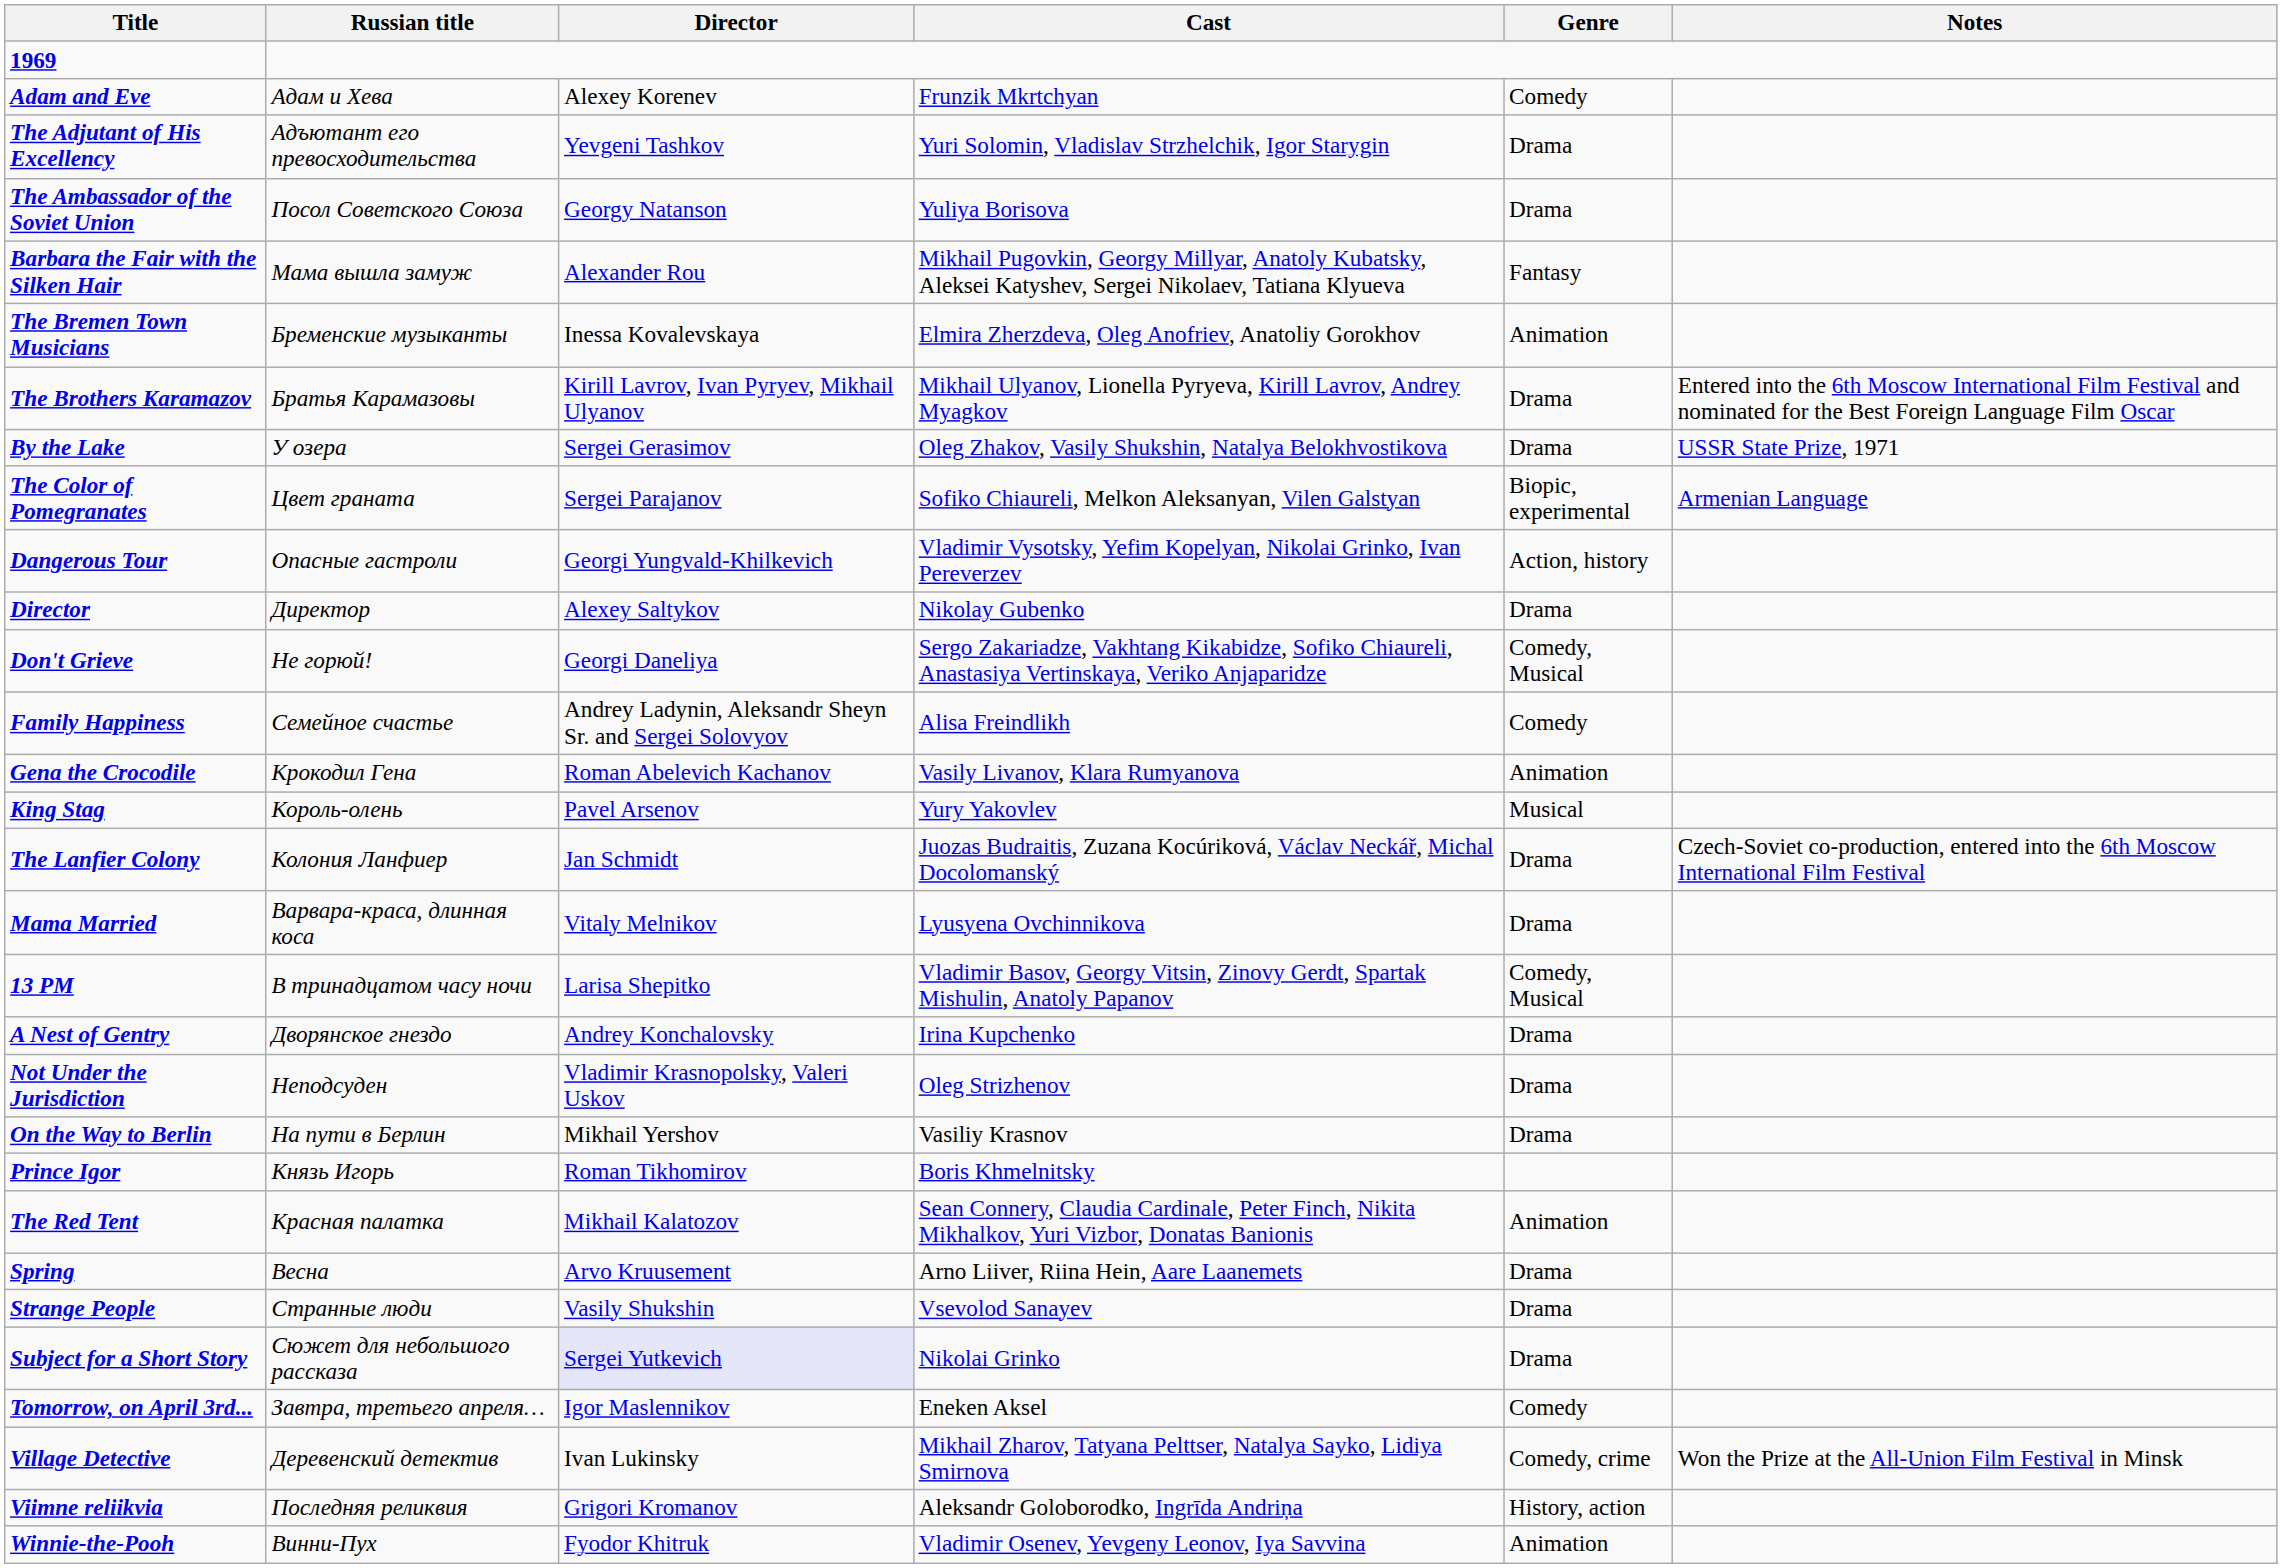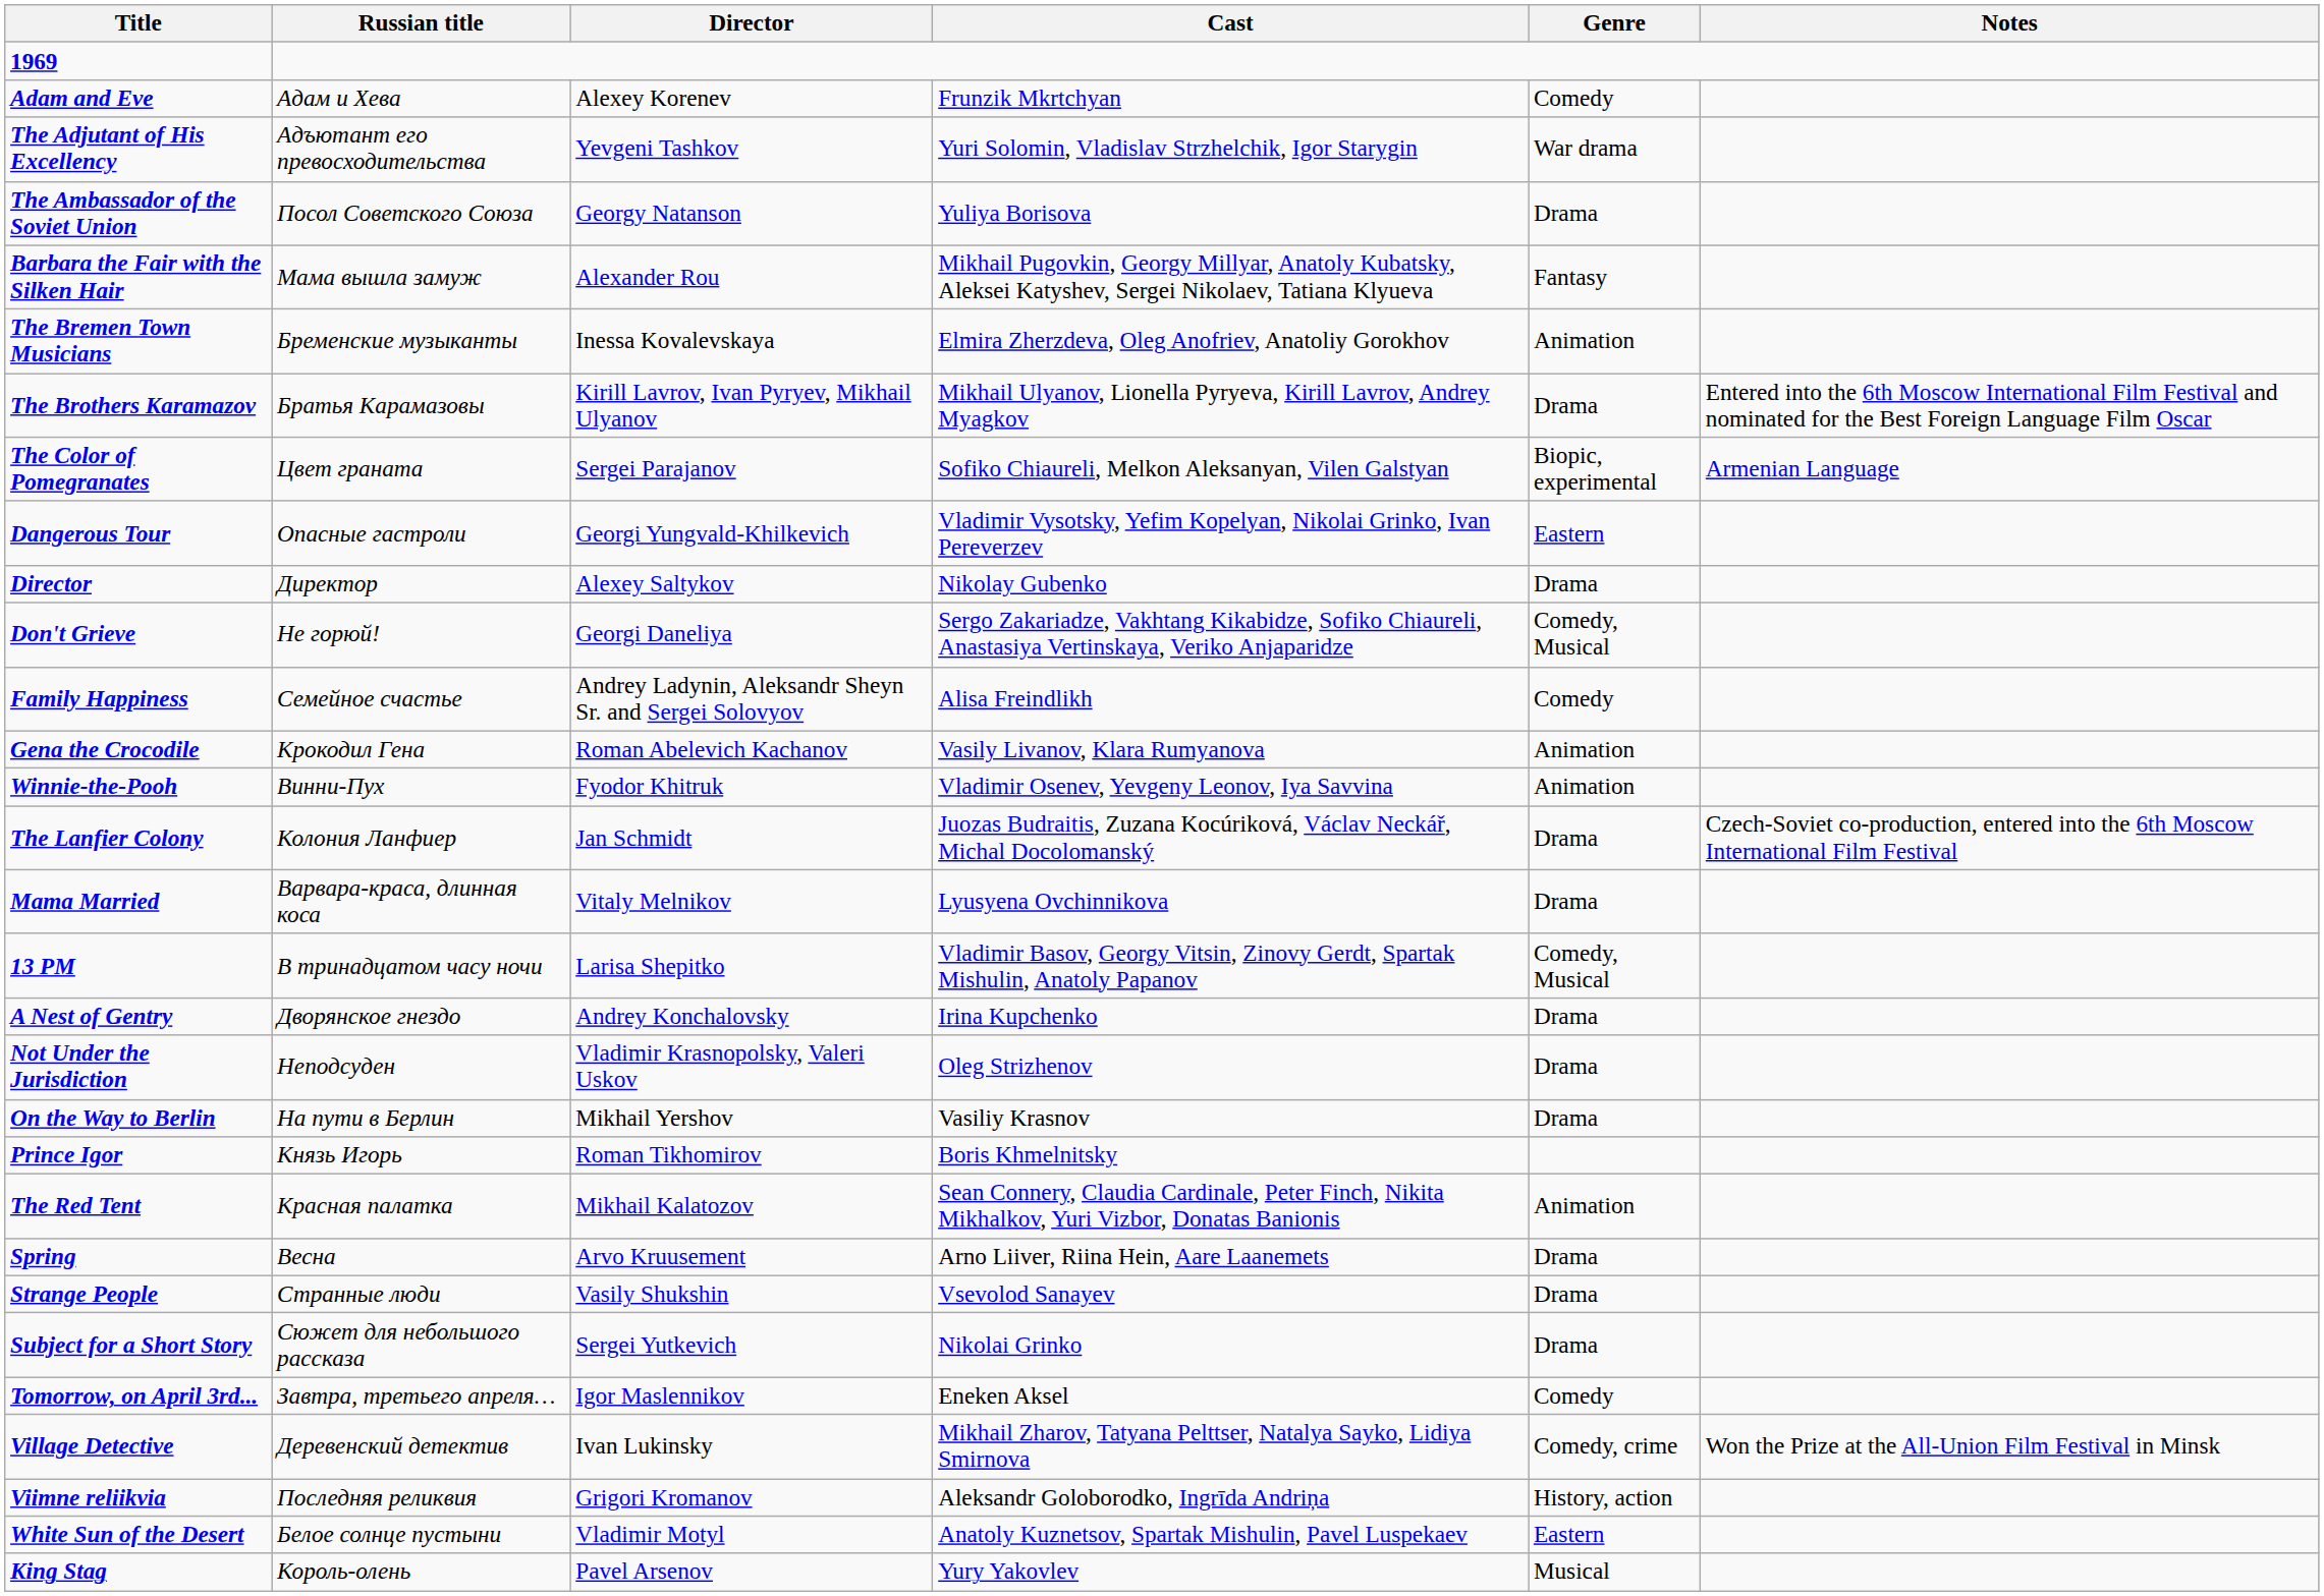 <table class="wikitable">
 <tr>
 <th>Title</th>
 <th>Russian title</th>
 <th>Director</th>
 <th>Cast</th>
 <th>Genre</th>
 <th>Notes</th>
 </tr>
 <tr>
 <td><strong><a href='#'>1969</a></strong></td>
 </tr>
 <tr>
 <td><strong><em><a href='#'>Adam and Eve</a></em></strong></td>
 <td><em>Адам и Хева</em></td>
 <td>Alexey Korenev</td>
 <td><a href='#'>Frunzik Mkrtchyan</a></td>
 <td>Comedy</td>
 <td></td>
 </tr>
 <tr>
 <td><strong><em><a href='#'>The Adjutant of His Excellency</a></em></strong></td>
 <td><em>Адъютант его превосходительства</em></td>
 <td><a href='#'>Yevgeni Tashkov</a></td>
 <td><a href='#'>Yuri Solomin</a>, <a href='#'>Vladislav Strzhelchik</a>, <a href='#'>Igor Starygin</a></td>
-<td>Drama</td>
+<td>War drama</td>
 <td></td>
 </tr>
 <tr>
 <td><strong><em><a href='#'>The Ambassador of the Soviet Union</a></em></strong></td>
 <td><em>Посол Советского Союза</em></td>
 <td><a href='#'>Georgy Natanson</a></td>
 <td><a href='#'>Yuliya Borisova</a></td>
 <td>Drama</td>
 <td></td>
 </tr>
 <tr>
 <td><strong><em><a href='#'>Barbara the Fair with the Silken Hair</a></em></strong></td>
 <td><em>Мама вышла замуж</em></td>
 <td><a href='#'>Alexander Rou</a></td>
 <td><a href='#'>Mikhail Pugovkin</a>, <a href='#'>Georgy Millyar</a>, <a href='#'>Anatoly Kubatsky</a>, Aleksei Katyshev, Sergei Nikolaev, Tatiana Klyueva</td>
 <td>Fantasy</td>
 <td></td>
 </tr>
 <tr>
 <td><strong><em><a href='#'>The Bremen Town Musicians</a></em></strong></td>
 <td><em>Бременские музыканты</em></td>
 <td>Inessa Kovalevskaya</td>
 <td><a href='#'>Elmira Zherzdeva</a>, <a href='#'>Oleg Anofriev</a>, Anatoliy Gorokhov</td>
 <td>Animation</td>
 <td></td>
 </tr>
 <tr>
 <td><strong><em><a href='#'>The Brothers Karamazov</a></em></strong></td>
 <td><em>Братья Карамазовы</em></td>
 <td><a href='#'>Kirill Lavrov</a>, <a href='#'>Ivan Pyryev</a>, <a href='#'>Mikhail Ulyanov</a></td>
 <td><a href='#'>Mikhail Ulyanov</a>, Lionella Pyryeva, <a href='#'>Kirill Lavrov</a>, <a href='#'>Andrey Myagkov</a></td>
 <td>Drama</td>
 <td>Entered into the <a href='#'>6th Moscow International Film Festival</a> and nominated for the Best Foreign Language Film <a href='#'>Oscar</a></td>
 </tr>
 <tr>
-<td><strong><em><a href='#'>By the Lake</a></em></strong></td>
-<td><em>У озера</em></td>
-<td><a href='#'>Sergei Gerasimov</a></td>
-<td><a href='#'>Oleg Zhakov</a>, <a href='#'>Vasily Shukshin</a>, <a href='#'>Natalya Belokhvostikova</a></td>
-<td>Drama</td>
-<td><a href='#'>USSR State Prize</a>, 1971</td>
-</tr>
-<tr>
 <td><strong><em><a href='#'>The Color of Pomegranates</a></em></strong></td>
 <td><em>Цвет граната</em></td>
 <td><a href='#'>Sergei Parajanov</a></td>
 <td><a href='#'>Sofiko Chiaureli</a>, Melkon Aleksanyan, <a href='#'>Vilen Galstyan</a></td>
 <td>Biopic, experimental</td>
 <td><a href='#'>Armenian Language</a></td>
 </tr>
 <tr>
 <td><strong><em><a href='#'>Dangerous Tour</a></em></strong></td>
 <td><em>Опасные гастроли</em></td>
 <td><a href='#'>Georgi Yungvald-Khilkevich</a></td>
 <td><a href='#'>Vladimir Vysotsky</a>, <a href='#'>Yefim Kopelyan</a>, <a href='#'>Nikolai Grinko</a>, <a href='#'>Ivan Pereverzev</a></td>
-<td>Action, history</td>
+<td><a href='#'>Eastern</a></td>
 <td></td>
 </tr>
 <tr>
 <td><strong><em><a href='#'>Director</a></em></strong></td>
 <td><em>Директор</em></td>
 <td><a href='#'>Alexey Saltykov</a></td>
 <td><a href='#'>Nikolay Gubenko</a></td>
 <td>Drama</td>
 <td></td>
 </tr>
 <tr>
 <td><strong><em><a href='#'>Don't Grieve</a></em></strong></td>
 <td><em>Не горюй!</em></td>
 <td><a href='#'>Georgi Daneliya</a></td>
 <td><a href='#'>Sergo Zakariadze</a>, <a href='#'>Vakhtang Kikabidze</a>, <a href='#'>Sofiko Chiaureli</a>, <a href='#'>Anastasiya Vertinskaya</a>, <a href='#'>Veriko Anjaparidze</a></td>
 <td>Comedy, Musical</td>
 <td></td>
 </tr>
 <tr>
 <td><strong><em><a href='#'>Family Happiness</a></em></strong></td>
 <td><em>Семейное счастье</em></td>
 <td>Andrey Ladynin, Aleksandr Sheyn Sr. and <a href='#'>Sergei Solovyov</a></td>
 <td><a href='#'>Alisa Freindlikh</a></td>
 <td>Comedy</td>
 <td></td>
 </tr>
 <tr>
 <td><strong><em><a href='#'>Gena the Crocodile</a></em></strong></td>
 <td><em>Крокодил Гена</em></td>
 <td><a href='#'>Roman Abelevich Kachanov</a></td>
 <td><a href='#'>Vasily Livanov</a>, <a href='#'>Klara Rumyanova</a></td>
 <td>Animation</td>
 <td></td>
 </tr>
 <tr>
-<td><strong><em><a href='#'>King Stag</a></em></strong></td>
-<td><em>Король-олень</em></td>
-<td><a href='#'>Pavel Arsenov</a></td>
-<td><a href='#'>Yury Yakovlev</a></td>
-<td>Musical</td>
+<td><strong><em><a href='#'>Winnie-the-Pooh</a></em></strong></td>
+<td><em>Винни-Пух</em></td>
+<td><a href='#'>Fyodor Khitruk</a></td>
+<td><a href='#'>Vladimir Osenev</a>, <a href='#'>Yevgeny Leonov</a>, <a href='#'>Iya Savvina</a></td>
+<td>Animation</td>
 <td></td>
 </tr>
 <tr>
 <td><strong><em><a href='#'>The Lanfier Colony</a></em></strong></td>
 <td><em>Колония Ланфиер</em></td>
 <td><a href='#'>Jan Schmidt</a></td>
 <td><a href='#'>Juozas Budraitis</a>, Zuzana Kocúriková, <a href='#'>Václav Neckář</a>, <a href='#'>Michal Docolomanský</a></td>
 <td>Drama</td>
 <td>Czech-Soviet co-production, entered into the <a href='#'>6th Moscow International Film Festival</a></td>
 </tr>
 <tr>
 <td><strong><em><a href='#'>Mama Married</a></em></strong></td>
 <td><em>Варвара-краса, длинная коса</em></td>
 <td><a href='#'>Vitaly Melnikov</a></td>
 <td><a href='#'>Lyusyena Ovchinnikova</a></td>
 <td>Drama</td>
 <td></td>
 </tr>
 <tr>
 <td><strong><em><a href='#'>13 PM</a></em></strong></td>
 <td><em>В тринадцатом часу ночи</em></td>
 <td><a href='#'>Larisa Shepitko</a></td>
 <td><a href='#'>Vladimir Basov</a>, <a href='#'>Georgy Vitsin</a>, <a href='#'>Zinovy Gerdt</a>, <a href='#'>Spartak Mishulin</a>, <a href='#'>Anatoly Papanov</a></td>
 <td>Comedy, Musical</td>
 <td></td>
 </tr>
 <tr>
 <td><strong><em><a href='#'>A Nest of Gentry</a></em></strong></td>
 <td><em>Дворянское гнездо</em></td>
 <td><a href='#'>Andrey Konchalovsky</a></td>
 <td><a href='#'>Irina Kupchenko</a></td>
 <td>Drama</td>
 <td></td>
 </tr>
 <tr>
 <td><strong><em><a href='#'>Not Under the Jurisdiction</a></em></strong></td>
 <td><em>Неподсуден</em></td>
 <td><a href='#'>Vladimir Krasnopolsky</a>, <a href='#'>Valeri Uskov</a></td>
 <td><a href='#'>Oleg Strizhenov</a></td>
 <td>Drama</td>
 <td></td>
 </tr>
 <tr>
 <td><strong><em><a href='#'>On the Way to Berlin</a></em></strong></td>
 <td><em>На пути в Берлин</em></td>
 <td>Mikhail Yershov</td>
 <td>Vasiliy Krasnov</td>
 <td>Drama</td>
 <td></td>
 </tr>
 <tr>
 <td><strong><em><a href='#'>Prince Igor</a></em></strong></td>
 <td><em>Князь Игорь</em></td>
 <td><a href='#'>Roman Tikhomirov</a></td>
 <td><a href='#'>Boris Khmelnitsky</a></td>
 <td></td>
 <td></td>
 </tr>
 <tr>
 <td><strong><em><a href='#'>The Red Tent</a></em></strong></td>
 <td><em>Красная палатка</em></td>
 <td><a href='#'>Mikhail Kalatozov</a></td>
 <td><a href='#'>Sean Connery</a>, <a href='#'>Claudia Cardinale</a>, <a href='#'>Peter Finch</a>, <a href='#'>Nikita Mikhalkov</a>, <a href='#'>Yuri Vizbor</a>, <a href='#'>Donatas Banionis</a></td>
 <td>Animation</td>
 <td></td>
 </tr>
 <tr>
 <td><strong><em><a href='#'>Spring</a></em></strong></td>
 <td><em>Весна</em></td>
 <td><a href='#'>Arvo Kruusement</a></td>
 <td>Arno Liiver, Riina Hein, <a href='#'>Aare Laanemets</a></td>
 <td>Drama</td>
 <td></td>
 </tr>
 <tr>
 <td><strong><em><a href='#'>Strange People</a></em></strong></td>
 <td><em>Странные люди</em></td>
 <td><a href='#'>Vasily Shukshin</a></td>
 <td><a href='#'>Vsevolod Sanayev</a></td>
 <td>Drama</td>
 <td></td>
 </tr>
 <tr>
 <td><strong><em><a href='#'>Subject for a Short Story</a></em></strong></td>
 <td><em>Сюжет для небольшого рассказа</em></td>
-<td style="background: lavender;"><a href='#'>Sergei Yutkevich</a></td>
+<td><a href='#'>Sergei Yutkevich</a></td>
 <td><a href='#'>Nikolai Grinko</a></td>
 <td>Drama</td>
 <td></td>
 </tr>
 <tr>
 <td><strong><em><a href='#'>Tomorrow, on April 3rd...</a></em></strong></td>
 <td><em>Завтра, третьего апреля…</em></td>
 <td><a href='#'>Igor Maslennikov</a></td>
 <td>Eneken Aksel</td>
 <td>Comedy</td>
 <td></td>
 </tr>
 <tr>
 <td><strong><em><a href='#'>Village Detective</a></em></strong></td>
 <td><em>Дepeвeнский дeтeктив</em></td>
 <td>Ivan Lukinsky</td>
 <td><a href='#'>Mikhail Zharov</a>, <a href='#'>Tatyana Pelttser</a>, <a href='#'>Natalya Sayko</a>, <a href='#'>Lidiya Smirnova</a></td>
 <td>Comedy, crime</td>
 <td>Won the Prize at the <a href='#'>All-Union Film Festival</a> in Minsk</td>
 </tr>
 <tr>
 <td><strong><em><a href='#'>Viimne reliikvia</a></em></strong></td>
 <td><em>Последняя реликвия</em></td>
 <td><a href='#'>Grigori Kromanov</a></td>
 <td>Aleksandr Goloborodko, <a href='#'>Ingrīda Andriņa</a></td>
 <td>History, action</td>
 <td></td>
 </tr>
 <tr>
-<td><strong><em><a href='#'>Winnie-the-Pooh</a></em></strong></td>
-<td><em>Винни-Пух</em></td>
-<td><a href='#'>Fyodor Khitruk</a></td>
-<td><a href='#'>Vladimir Osenev</a>, <a href='#'>Yevgeny Leonov</a>, <a href='#'>Iya Savvina</a></td>
-<td>Animation</td>
+<td><strong><em><a href='#'>White Sun of the Desert</a></em></strong></td>
+<td><em>Белое солнце пустыни</em></td>
+<td><a href='#'>Vladimir Motyl</a></td>
+<td><a href='#'>Anatoly Kuznetsov</a>, <a href='#'>Spartak Mishulin</a>, <a href='#'>Pavel Luspekaev</a></td>
+<td><a href='#'>Eastern</a></td>
+<td></td>
+</tr>
+<tr>
+<td><strong><em><a href='#'>King Stag</a></em></strong></td>
+<td><em>Король-олень</em></td>
+<td><a href='#'>Pavel Arsenov</a></td>
+<td><a href='#'>Yury Yakovlev</a></td>
+<td>Musical</td>
 <td></td>
 </tr>
 <tr>
 </tr>
 </table>
